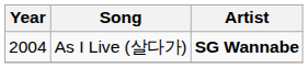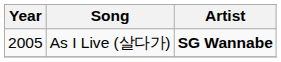 <table class="wikitable sortable">
 <tr>
 <th width=10>Year</th>
 <th>Song</th>
 <th>Artist</th>
 </tr>
 <tr>
-<td>2004</td>
+<td>2005</td>
 <td>As I Live (살다가)</td>
 <td><strong>SG Wannabe</strong></td>
 </tr>
 <tr>
 </tr>
 </table>
